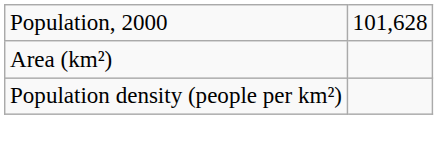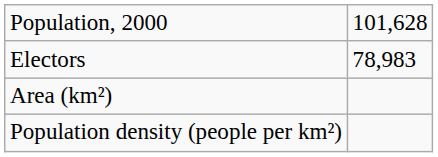 <table class="wikitable">
 <tr>
 <td>Population, 2000</td>
 <td>101,628</td>
+</tr>
+<tr>
+<td>Electors</td>
+<td>78,983</td>
 </tr>
 <tr>
 <td>Area (km²)</td>
 <td></td>
 </tr>
 <tr>
 <td>Population density (people per km²)</td>
 <td></td>
 </tr>
 </table>
